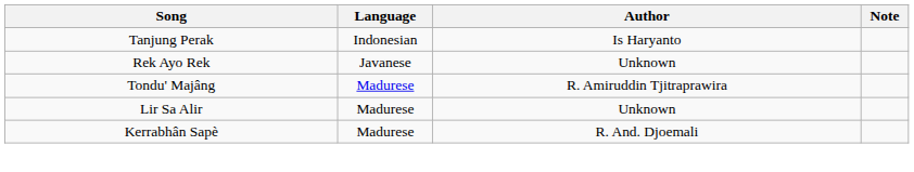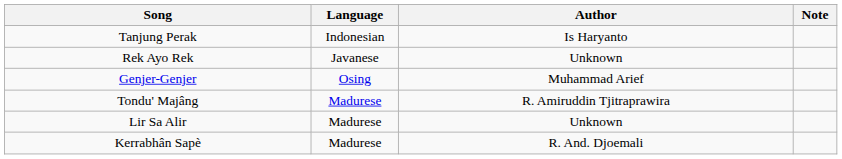 <table class="wikitable" style="width:50%;text-align:center">
 <tr>
 <th style="width:35%">Song</th>
 <th style="width:10%">Language</th>
 <th style="width:45%">Author</th>
 <th style="width:5%">Note</th>
 </tr>
 <tr>
 <td>Tanjung Perak</td>
 <td>Indonesian</td>
 <td>Is Haryanto</td>
 <td></td>
 </tr>
 <tr>
 <td>Rek Ayo Rek</td>
 <td>Javanese</td>
 <td>Unknown</td>
+<td></td>
+</tr>
+<tr>
+<td><a href='#'>Genjer-Genjer</a></td>
+<td><a href='#'>Osing</a></td>
+<td>Muhammad Arief</td>
 <td></td>
 </tr>
 <tr>
 <td>Tondu' Majâng</td>
 <td><a href='#'>Madurese</a></td>
 <td>R. Amiruddin Tjitraprawira</td>
 <td></td>
 </tr>
 <tr>
 <td>Lir Sa Alir</td>
 <td>Madurese</td>
 <td>Unknown</td>
 <td></td>
 </tr>
 <tr>
 <td>Kerrabhân Sapè</td>
 <td>Madurese</td>
 <td>R. And. Djoemali</td>
 <td></td>
 </tr>
 </table>
